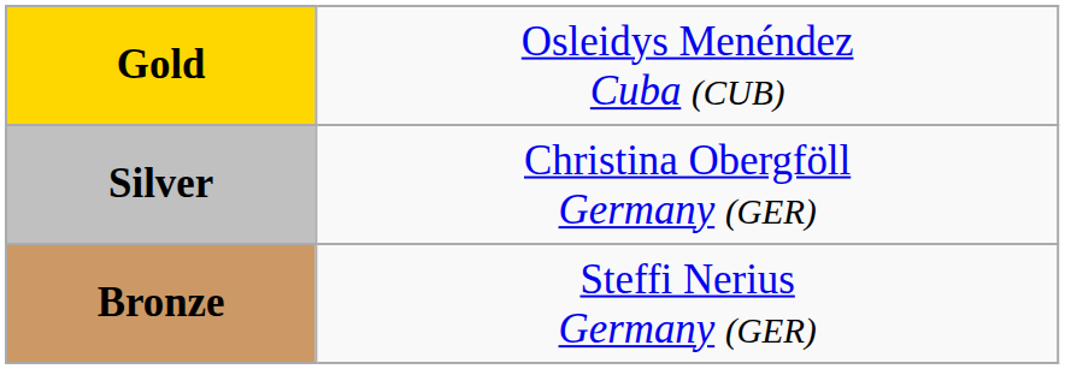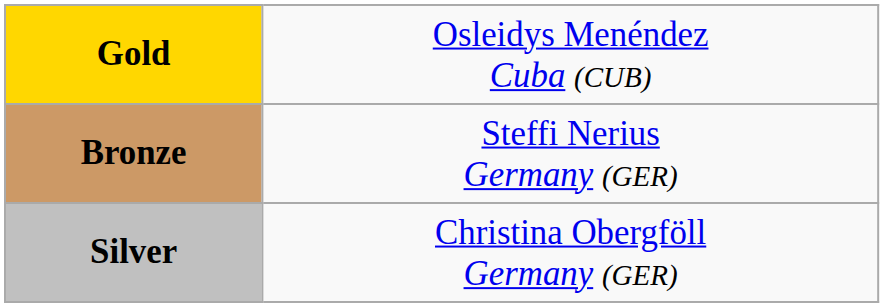 <table class="wikitable" style=" text-align:center; font-size:110%;" width="35%">
 <tr>
 <td bgcolor="gold"><strong>Gold</strong></td>
 <td> <a href='#'>Osleidys Menéndez</a><br><em><a href='#'>Cuba</a> <small>(CUB)</small></em></td>
 </tr>
 <tr>
+<td bgcolor="CC9966"><strong>Bronze</strong></td>
+<td> <a href='#'>Steffi Nerius</a><br><em><a href='#'>Germany</a> <small>(GER)</small></em></td>
+</tr>
+<tr>
 <td bgcolor="silver"><strong>Silver</strong></td>
 <td> <a href='#'>Christina Obergföll</a><br><em><a href='#'>Germany</a> <small>(GER)</small></em></td>
 </tr>
-<tr>
-<td bgcolor="CC9966"><strong>Bronze</strong></td>
-<td> <a href='#'>Steffi Nerius</a><br><em><a href='#'>Germany</a> <small>(GER)</small></em></td>
-</tr>
 </table>
